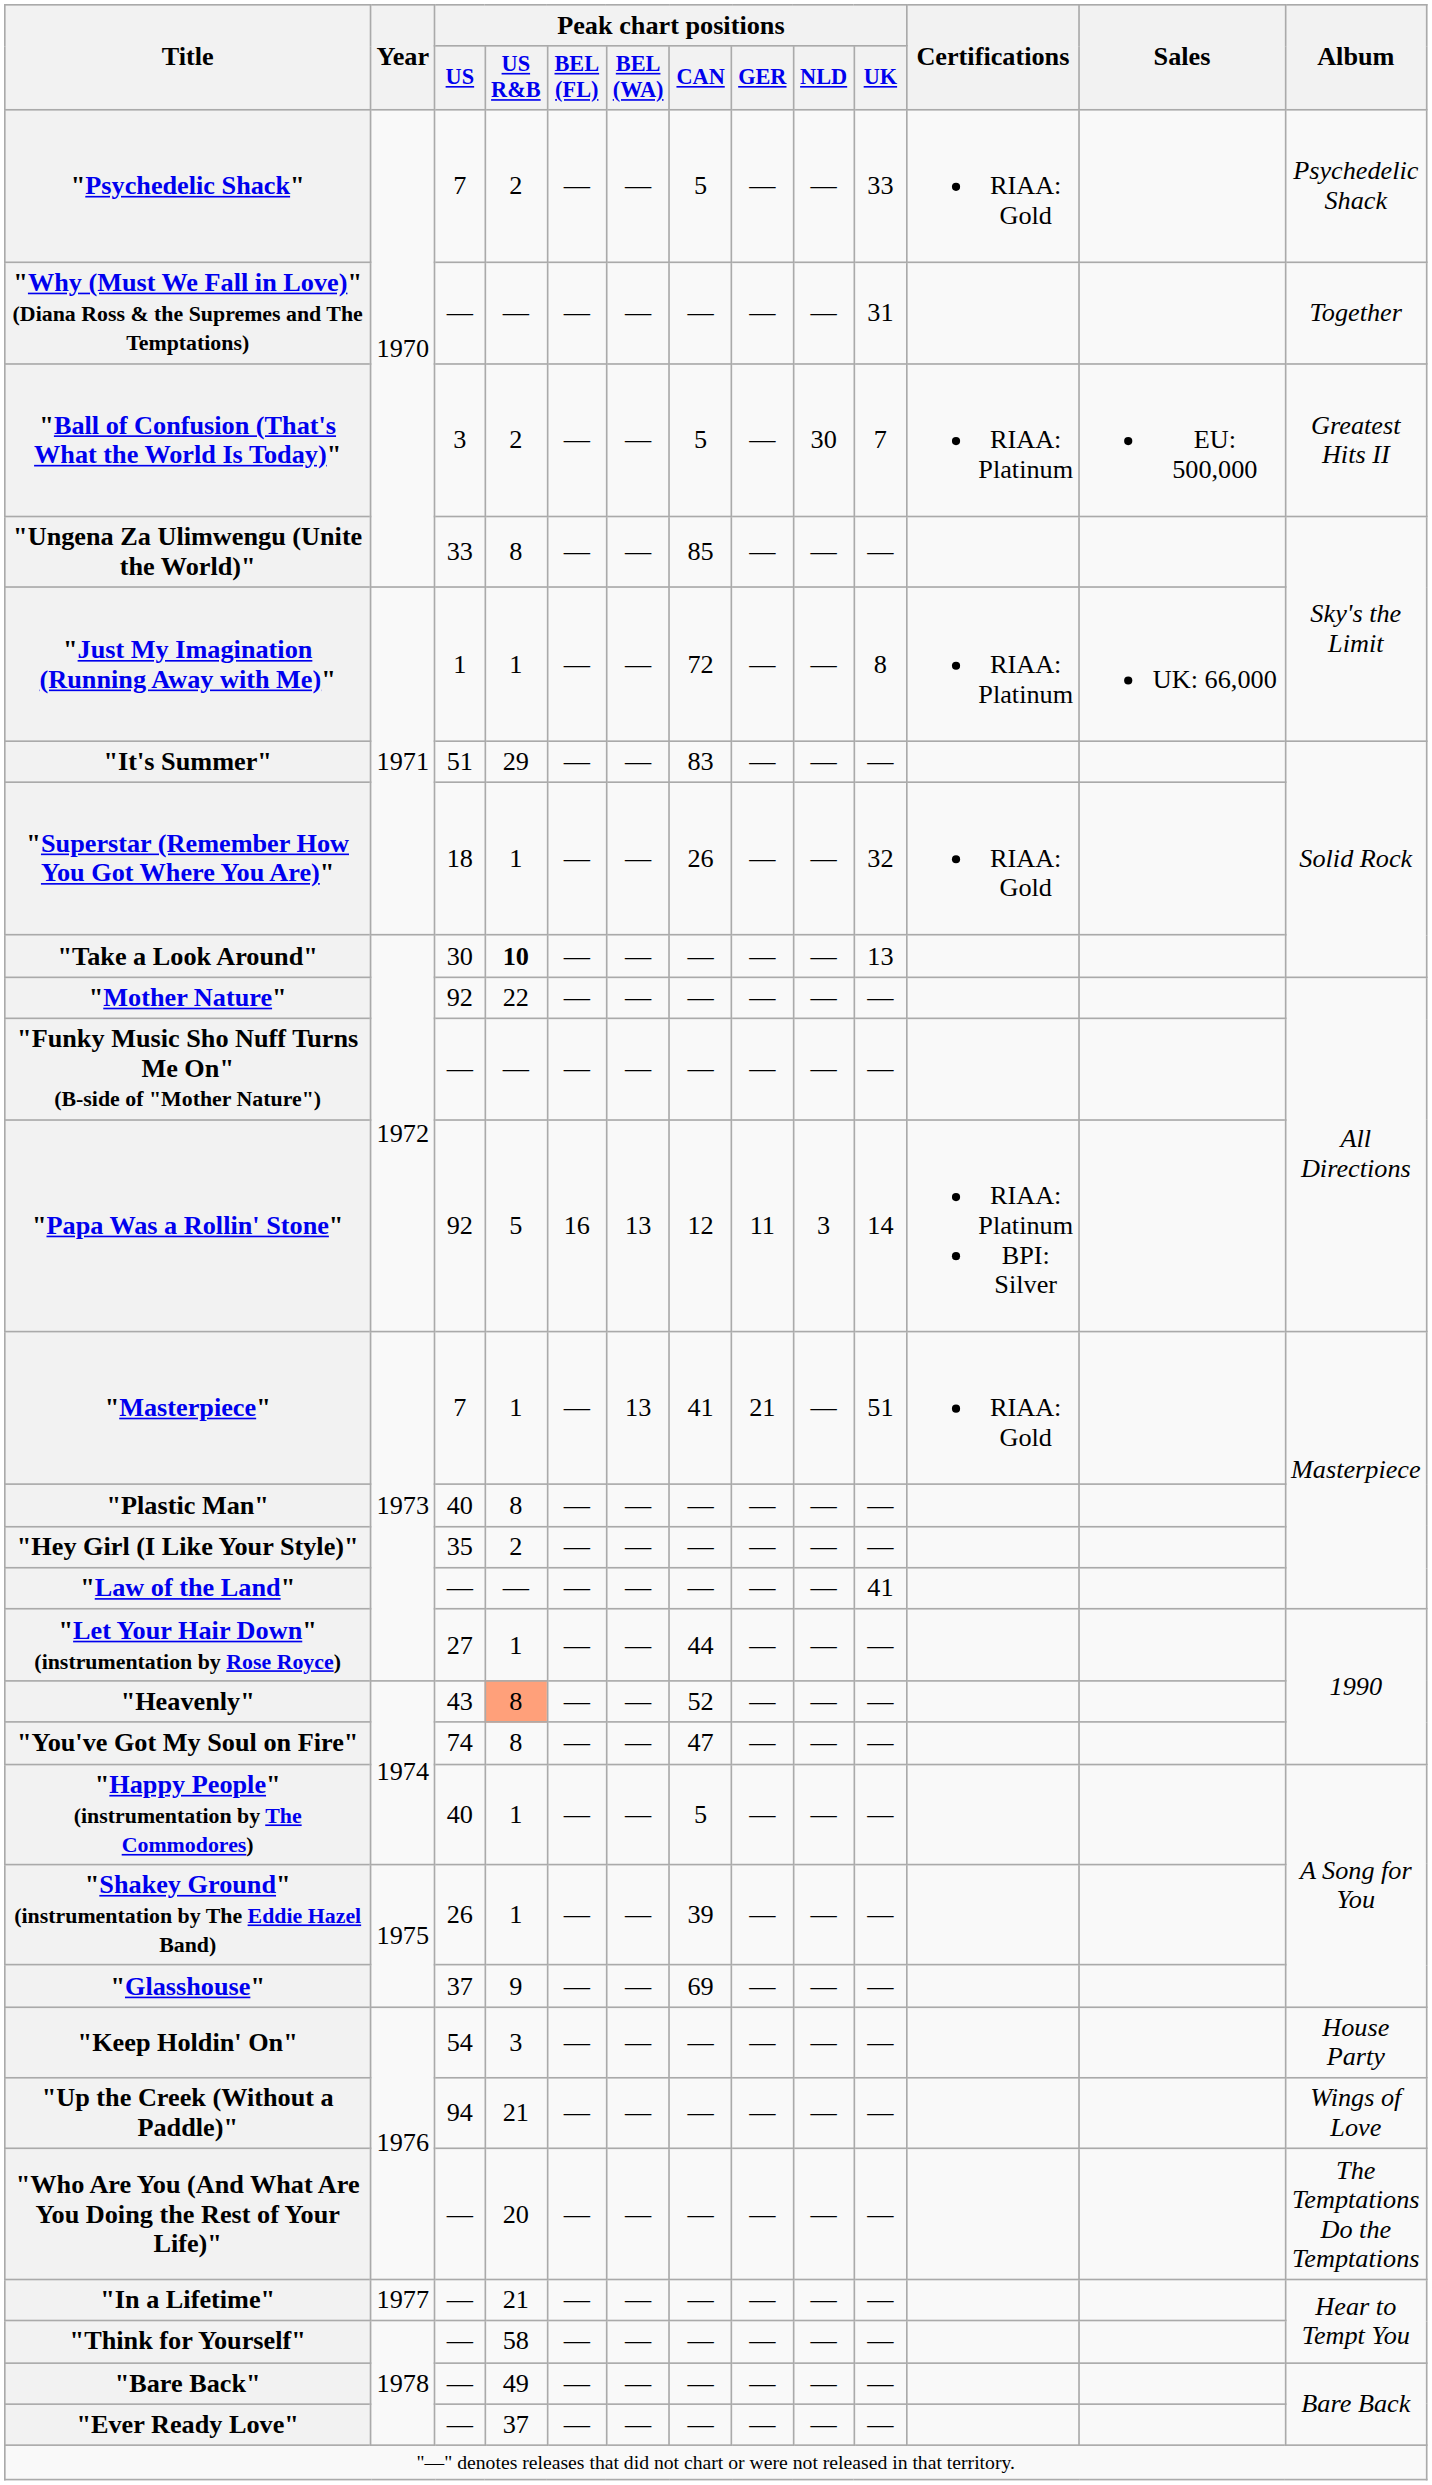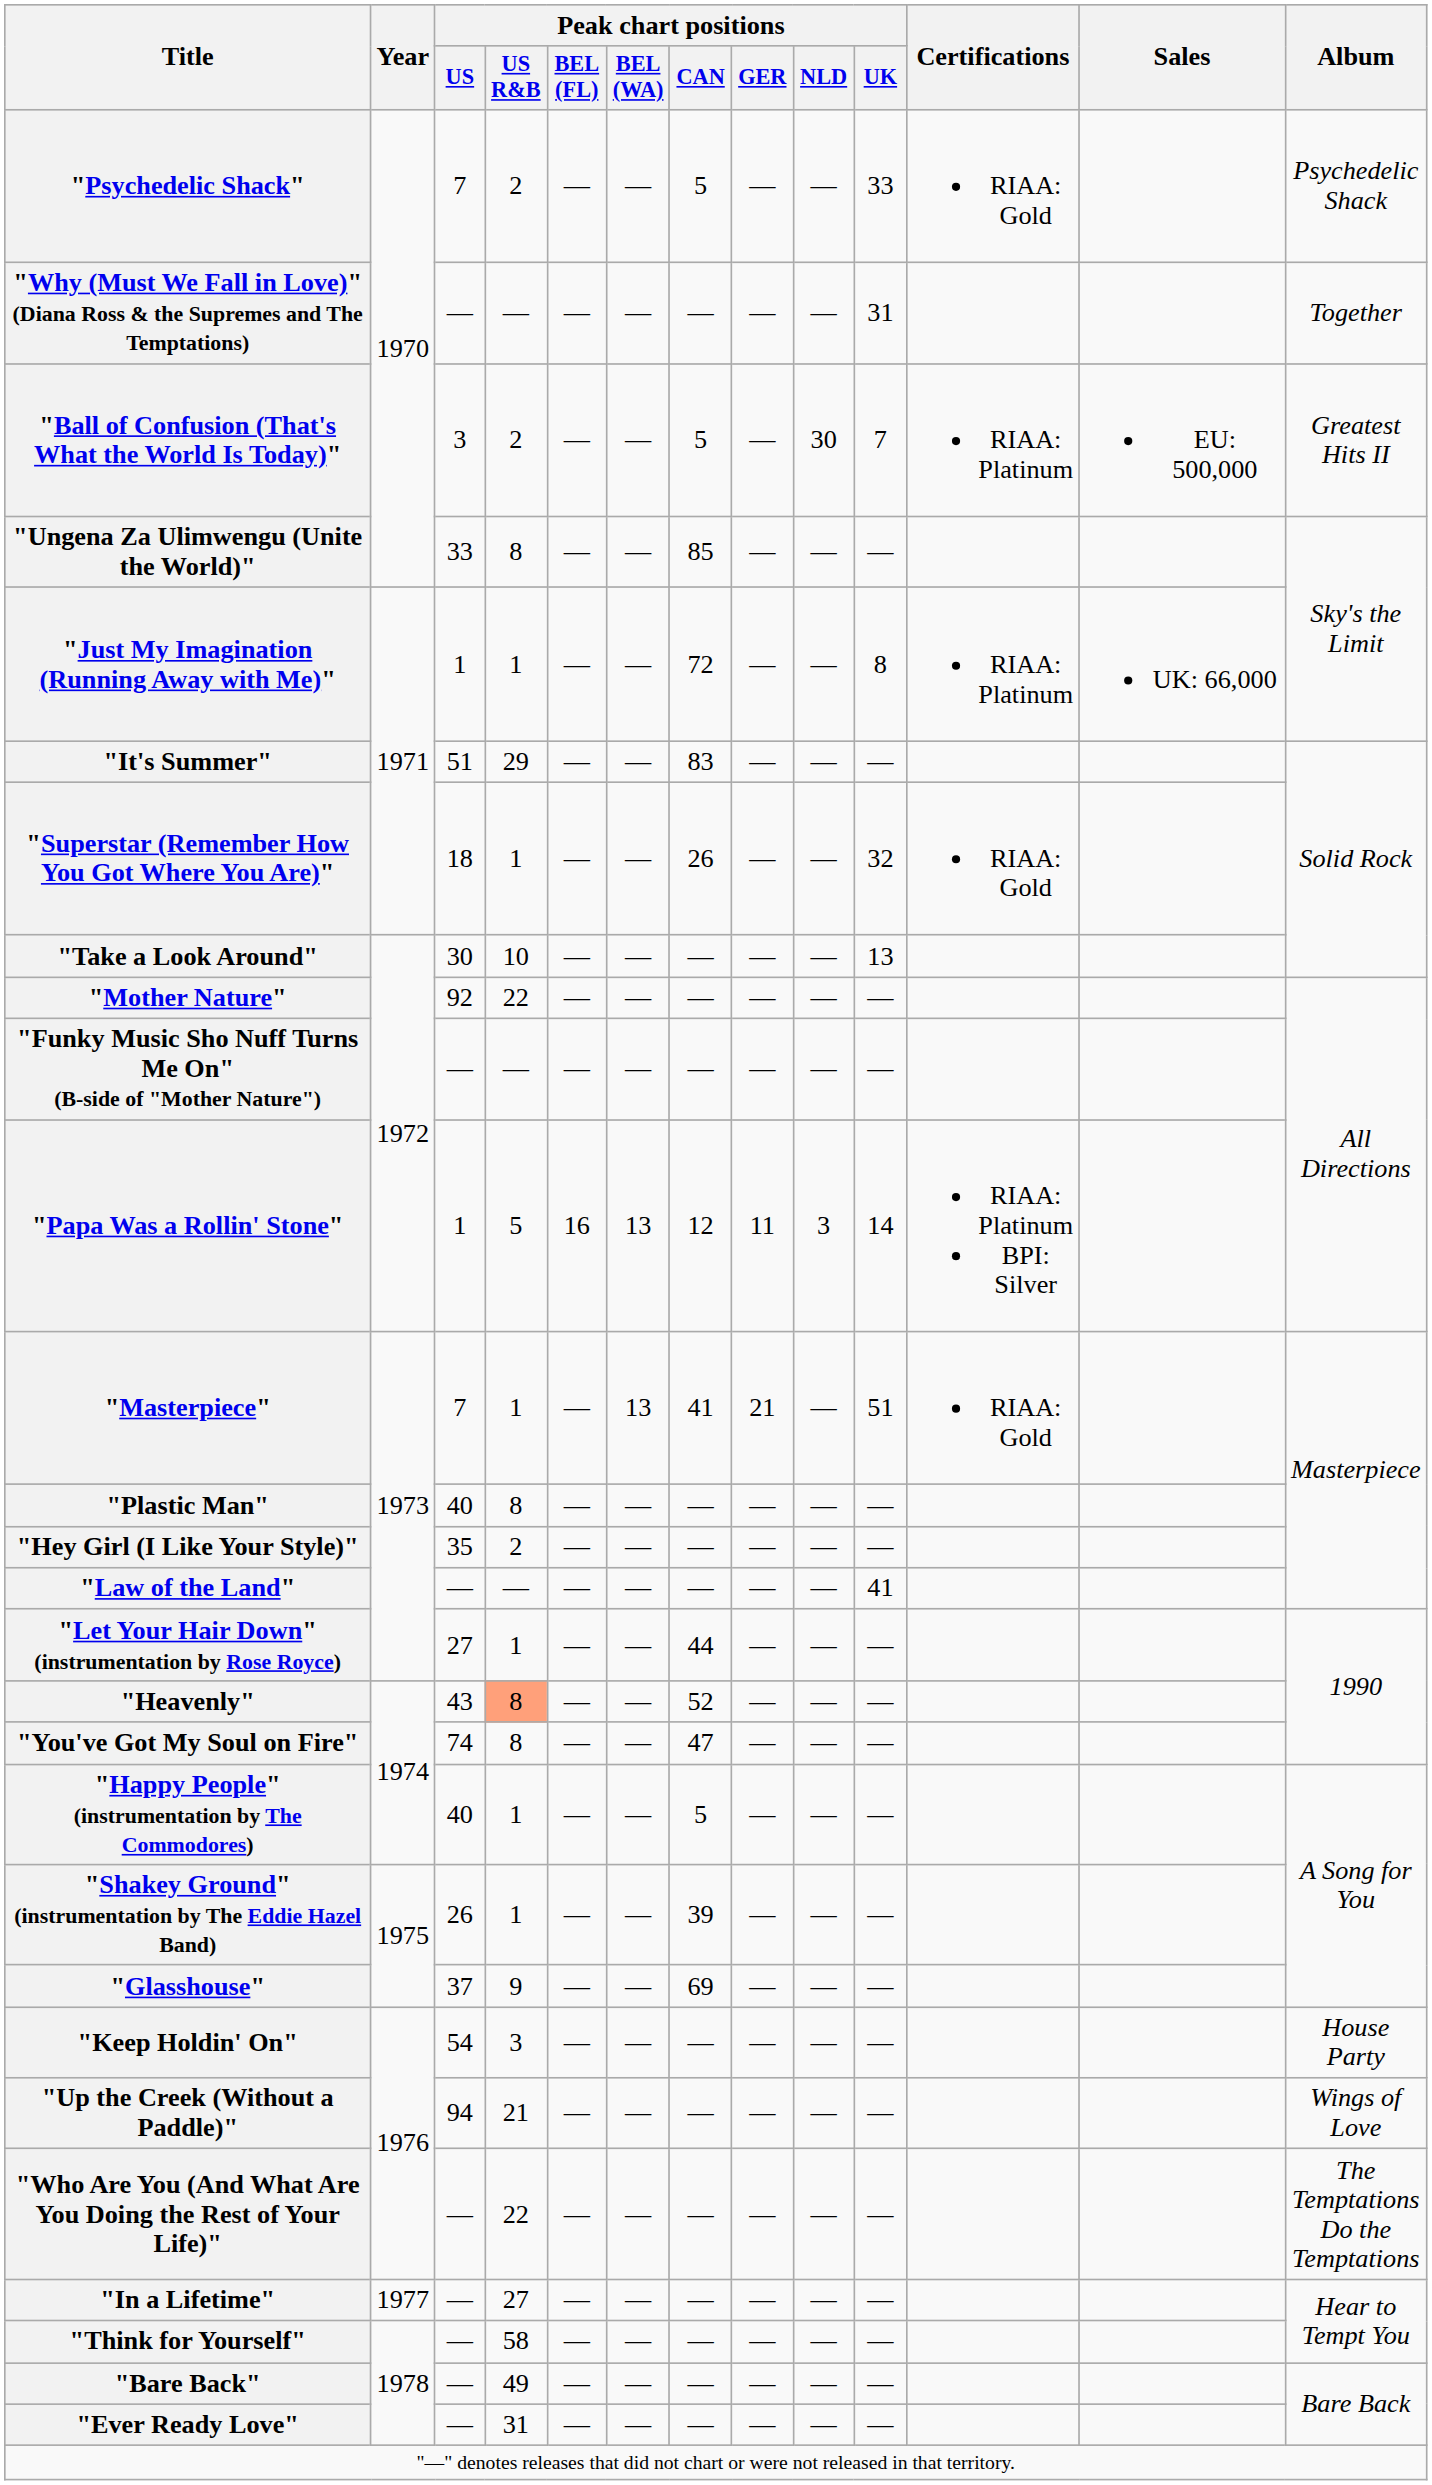 <table class="wikitable plainrowheaders" style="text-align:center;">
 <tr>
 <th rowspan="2" style="width:25em;">Title</th>
 <th rowspan="2">Year</th>
 <th colspan="8">Peak chart positions</th>
 <th rowspan="2">Certifications</th>
 <th rowspan="2" scope="col" style="width:10em;">Sales</th>
 <th rowspan="2">Album</th>
 </tr>
 <tr>
 <th scope="col" style="width:2.5em;font-size:85%"><a href='#'>US</a><br></th>
 <th scope="col" style="width:2.5em;font-size:85%"><a href='#'>US<br>R&B</a><br></th>
 <th scope="col" style="width:2.5em;font-size:85%"><a href='#'>BEL<br>(FL)</a><br></th>
 <th scope="col" style="width:2.5em;font-size:85%"><a href='#'>BEL<br>(WA)</a><br></th>
 <th scope="col" style="width:2.5em;font-size:85%"><a href='#'>CAN</a><br></th>
 <th scope="col" style="width:2.5em;font-size:85%"><a href='#'>GER</a><br></th>
 <th scope="col" style="width:2.5em;font-size:85%"><a href='#'>NLD</a><br></th>
 <th scope="col" style="width:2.5em;font-size:85%"><a href='#'>UK</a><br></th>
 </tr>
 <tr>
 <th scope="row">"<a href='#'>Psychedelic Shack</a>"</th>
 <td rowspan="4">1970</td>
 <td>7</td>
 <td>2</td>
 <td>—</td>
 <td>—</td>
 <td>5</td>
 <td>—</td>
 <td>—</td>
 <td>33</td>
 <td><br><ul><li>RIAA: Gold</li></ul></td>
 <td></td>
 <td><em>Psychedelic Shack</em></td>
 </tr>
 <tr>
 <th scope="row">"<a href='#'>Why (Must We Fall in Love)</a>"<br><small>(Diana Ross & the Supremes and The Temptations)</small></th>
 <td>—</td>
 <td>—</td>
 <td>—</td>
 <td>—</td>
 <td>—</td>
 <td>—</td>
 <td>—</td>
 <td>31</td>
 <td></td>
 <td></td>
 <td><em>Together</em></td>
 </tr>
 <tr>
 <th scope="row">"<a href='#'>Ball of Confusion (That's What the World Is Today)</a>"</th>
 <td>3</td>
 <td>2</td>
 <td>—</td>
 <td>—</td>
 <td>5</td>
 <td>—</td>
 <td>30</td>
 <td>7</td>
 <td><br><ul><li>RIAA: Platinum</li></ul></td>
 <td><br><ul><li>EU: 500,000</li></ul></td>
 <td><em>Greatest Hits II</em></td>
 </tr>
 <tr>
 <th scope="row">"Ungena Za Ulimwengu (Unite the World)"</th>
 <td>33</td>
 <td>8</td>
 <td>—</td>
 <td>—</td>
 <td>85</td>
 <td>—</td>
 <td>—</td>
 <td>—</td>
 <td></td>
 <td></td>
 <td rowspan="2"><em>Sky's the Limit</em></td>
 </tr>
 <tr>
 <th scope="row">"<a href='#'>Just My Imagination (Running Away with Me)</a>"</th>
 <td rowspan="3">1971</td>
 <td>1</td>
 <td>1</td>
 <td>—</td>
 <td>—</td>
 <td>72</td>
 <td>—</td>
 <td>—</td>
 <td>8</td>
 <td><br><ul><li>RIAA: Platinum</li></ul></td>
 <td><br><ul><li>UK: 66,000</li></ul></td>
 </tr>
 <tr>
 <th scope="row">"It's Summer"</th>
 <td>51</td>
 <td>29</td>
 <td>—</td>
 <td>—</td>
 <td>83</td>
 <td>—</td>
 <td>—</td>
 <td>—</td>
 <td></td>
 <td></td>
 <td rowspan="3"><em>Solid Rock</em></td>
 </tr>
 <tr>
 <th scope="row">"<a href='#'>Superstar (Remember How You Got Where You Are)</a>"</th>
 <td>18</td>
 <td>1</td>
 <td>—</td>
 <td>—</td>
 <td>26</td>
 <td>—</td>
 <td>—</td>
 <td>32</td>
 <td><br><ul><li>RIAA: Gold</li></ul></td>
 <td></td>
 </tr>
 <tr>
 <th scope="row">"Take a Look Around"</th>
 <td rowspan="4">1972</td>
 <td>30</td>
-<td><strong>10</strong></td>
+<td>10</td>
 <td>—</td>
 <td>—</td>
 <td>—</td>
 <td>—</td>
 <td>—</td>
 <td>13</td>
 <td></td>
 <td></td>
 </tr>
 <tr>
 <th scope="row">"<a href='#'>Mother Nature</a>"</th>
 <td>92</td>
 <td>22</td>
 <td>—</td>
 <td>—</td>
 <td>—</td>
 <td>—</td>
 <td>—</td>
 <td>—</td>
 <td></td>
 <td></td>
 <td rowspan="3"><em>All Directions</em></td>
 </tr>
 <tr>
 <th scope="row">"Funky Music Sho Nuff Turns Me On" <br><small>(B-side of "Mother Nature")</small></th>
 <td>—</td>
 <td>—</td>
 <td>—</td>
 <td>—</td>
 <td>—</td>
 <td>—</td>
 <td>—</td>
 <td>—</td>
 <td></td>
 <td></td>
 </tr>
 <tr>
 <th scope="row">"<a href='#'>Papa Was a Rollin' Stone</a>"</th>
-<td>92</td>
+<td>1</td>
 <td>5</td>
 <td>16</td>
 <td>13</td>
 <td>12</td>
 <td>11</td>
 <td>3</td>
 <td>14</td>
 <td><br><ul><li>RIAA: Platinum</li><li>BPI: Silver</li></ul></td>
 <td></td>
 </tr>
 <tr>
 <th scope="row">"<a href='#'>Masterpiece</a>"</th>
 <td rowspan="5">1973</td>
 <td>7</td>
 <td>1</td>
 <td>—</td>
 <td>13</td>
 <td>41</td>
 <td>21</td>
 <td>—</td>
 <td>51</td>
 <td><br><ul><li>RIAA: Gold</li></ul></td>
 <td></td>
 <td rowspan="4"><em>Masterpiece</em></td>
 </tr>
 <tr>
 <th scope="row">"Plastic Man"</th>
 <td>40</td>
 <td>8</td>
 <td>—</td>
 <td>—</td>
 <td>—</td>
 <td>—</td>
 <td>—</td>
 <td>—</td>
 <td></td>
 <td></td>
 </tr>
 <tr>
 <th scope="row">"Hey Girl (I Like Your Style)"</th>
 <td>35</td>
 <td>2</td>
 <td>—</td>
 <td>—</td>
 <td>—</td>
 <td>—</td>
 <td>—</td>
 <td>—</td>
 <td></td>
 <td></td>
 </tr>
 <tr>
 <th scope="row">"<a href='#'>Law of the Land</a>"</th>
 <td>—</td>
 <td>—</td>
 <td>—</td>
 <td>—</td>
 <td>—</td>
 <td>—</td>
 <td>—</td>
 <td>41</td>
 <td></td>
 <td></td>
 </tr>
 <tr>
 <th scope="row">"<a href='#'>Let Your Hair Down</a>"<br><small>(instrumentation by <a href='#'>Rose Royce</a>)</small></th>
 <td>27</td>
 <td>1</td>
 <td>—</td>
 <td>—</td>
 <td>44</td>
 <td>—</td>
 <td>—</td>
 <td>—</td>
 <td></td>
 <td></td>
 <td rowspan="3"><em>1990</em></td>
 </tr>
 <tr>
 <th scope="row">"Heavenly"</th>
 <td rowspan="3">1974</td>
 <td>43</td>
 <td style="background: lightsalmon;">8</td>
 <td>—</td>
 <td>—</td>
 <td>52</td>
 <td>—</td>
 <td>—</td>
 <td>—</td>
 <td></td>
 <td></td>
 </tr>
 <tr>
 <th scope="row">"You've Got My Soul on Fire"</th>
 <td>74</td>
 <td>8</td>
 <td>—</td>
 <td>—</td>
 <td>47</td>
 <td>—</td>
 <td>—</td>
 <td>—</td>
 <td></td>
 <td></td>
 </tr>
 <tr>
 <th scope="row">"<a href='#'>Happy People</a>"<br><small>(instrumentation by <a href='#'>The Commodores</a>)</small></th>
 <td>40</td>
 <td>1</td>
 <td>—</td>
 <td>—</td>
 <td>5</td>
 <td>—</td>
 <td>—</td>
 <td>—</td>
 <td></td>
 <td></td>
 <td rowspan="3"><em>A Song for You</em></td>
 </tr>
 <tr>
 <th scope="row">"<a href='#'>Shakey Ground</a>"<br><small>(instrumentation by The <a href='#'>Eddie Hazel</a> Band)</small></th>
 <td rowspan="2">1975</td>
 <td>26</td>
 <td>1</td>
 <td>—</td>
 <td>—</td>
 <td>39</td>
 <td>—</td>
 <td>—</td>
 <td>—</td>
 <td></td>
 <td></td>
 </tr>
 <tr>
 <th scope="row">"<a href='#'>Glasshouse</a>"</th>
 <td>37</td>
 <td>9</td>
 <td>—</td>
 <td>—</td>
 <td>69</td>
 <td>—</td>
 <td>—</td>
 <td>—</td>
 <td></td>
 <td></td>
 </tr>
 <tr>
 <th scope="row">"Keep Holdin' On"</th>
 <td rowspan="3">1976</td>
 <td>54</td>
 <td>3</td>
 <td>—</td>
 <td>—</td>
 <td>—</td>
 <td>—</td>
 <td>—</td>
 <td>—</td>
 <td></td>
 <td></td>
 <td><em>House Party</em></td>
 </tr>
 <tr>
 <th scope="row">"Up the Creek (Without a Paddle)"</th>
 <td>94</td>
 <td>21</td>
 <td>—</td>
 <td>—</td>
 <td>—</td>
 <td>—</td>
 <td>—</td>
 <td>—</td>
 <td></td>
 <td></td>
 <td><em>Wings of Love</em></td>
 </tr>
 <tr>
 <th scope="row">"Who Are You (And What Are You Doing the Rest of Your Life)"</th>
 <td>—</td>
-<td>20</td>
+<td>22</td>
 <td>—</td>
 <td>—</td>
 <td>—</td>
 <td>—</td>
 <td>—</td>
 <td>—</td>
 <td></td>
 <td></td>
 <td><em>The Temptations Do the Temptations</em></td>
 </tr>
 <tr>
 <th scope="row">"In a Lifetime"</th>
 <td>1977</td>
 <td>—</td>
-<td>21</td>
+<td>27</td>
 <td>—</td>
 <td>—</td>
 <td>—</td>
 <td>—</td>
 <td>—</td>
 <td>—</td>
 <td></td>
 <td></td>
 <td rowspan="2"><em>Hear to Tempt You</em></td>
 </tr>
 <tr>
 <th scope="row">"Think for Yourself"</th>
 <td rowspan="3">1978</td>
 <td>—</td>
 <td>58</td>
 <td>—</td>
 <td>—</td>
 <td>—</td>
 <td>—</td>
 <td>—</td>
 <td>—</td>
 <td></td>
 <td></td>
 </tr>
 <tr>
 <th scope="row">"Bare Back"</th>
 <td>—</td>
 <td>49</td>
 <td>—</td>
 <td>—</td>
 <td>—</td>
 <td>—</td>
 <td>—</td>
 <td>—</td>
 <td></td>
 <td></td>
 <td rowspan="2"><em>Bare Back</em></td>
 </tr>
 <tr>
 <th scope="row">"Ever Ready Love"</th>
 <td>—</td>
-<td>37</td>
+<td>31</td>
 <td>—</td>
 <td>—</td>
 <td>—</td>
 <td>—</td>
 <td>—</td>
 <td>—</td>
 <td></td>
 <td></td>
 </tr>
 <tr>
 <td colspan="14" style="text-align:center; font-size:9pt;">"—" denotes releases that did not chart or were not released in that territory.</td>
 </tr>
 </table>
